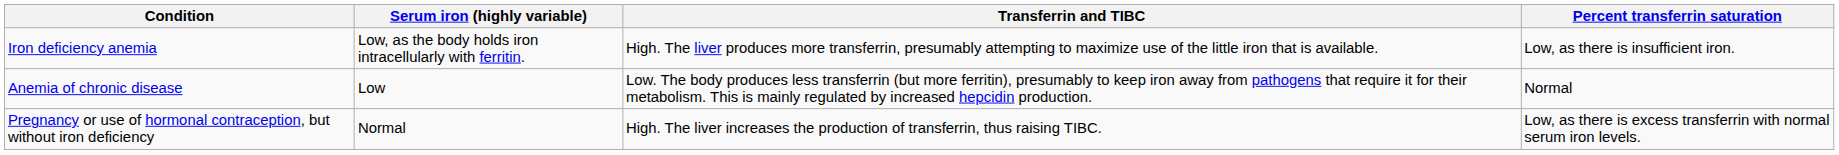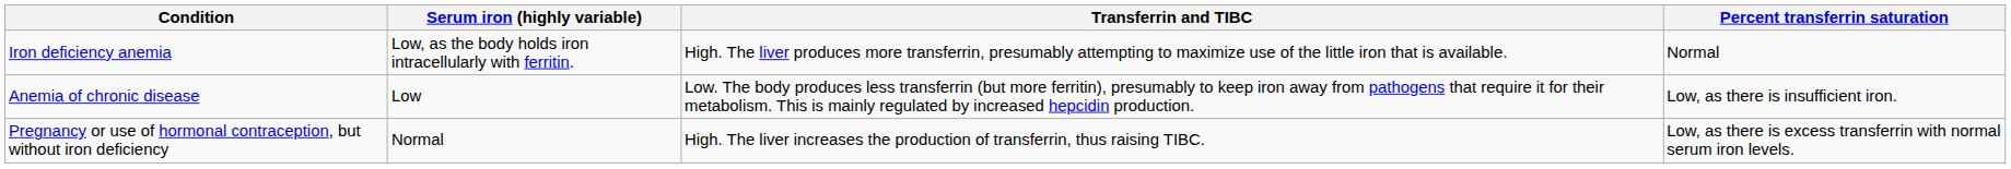 <table class="wikitable">
 <tr>
 <th>Condition</th>
 <th><a href='#'>Serum iron</a> (highly variable)</th>
 <th>Transferrin and TIBC</th>
 <th><a href='#'>Percent transferrin saturation</a></th>
 </tr>
 <tr>
 <td><a href='#'>Iron deficiency anemia</a></td>
 <td>Low, as the body holds iron intracellularly with <a href='#'>ferritin</a>.</td>
 <td>High. The <a href='#'>liver</a> produces more transferrin, presumably attempting to maximize use of the little iron that is available.</td>
-<td>Low, as there is insufficient iron.</td>
+<td>Normal</td>
 </tr>
 <tr>
 <td><a href='#'>Anemia of chronic disease</a></td>
 <td>Low</td>
 <td>Low. The body produces less transferrin (but more ferritin), presumably to keep iron away from <a href='#'>pathogens</a> that require it for their metabolism. This is mainly regulated by increased <a href='#'>hepcidin</a> production.</td>
-<td>Normal</td>
+<td>Low, as there is insufficient iron.</td>
 </tr>
 <tr>
 <td><a href='#'>Pregnancy</a> or use of <a href='#'>hormonal contraception</a>, but without iron deficiency</td>
 <td>Normal</td>
 <td>High. The liver increases the production of transferrin, thus raising TIBC.</td>
 <td>Low, as there is excess transferrin with normal serum iron levels.</td>
 </tr>
 </table>
